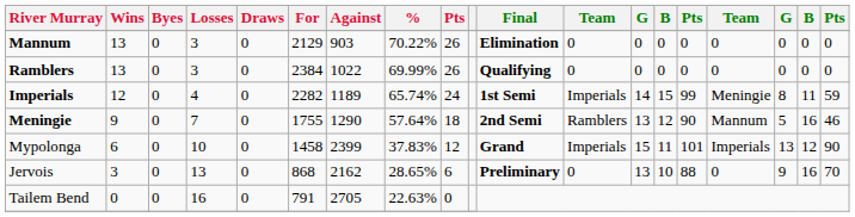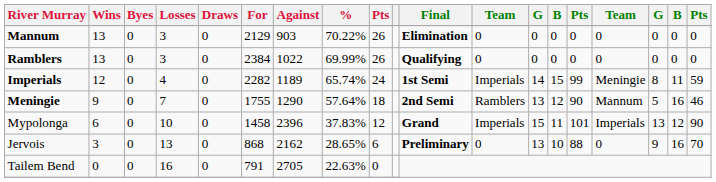 <table style="font-size: 85%; text-align: left;" class="wikitable">
 <tr>
 <th style="color:crimson">River Murray</th>
 <th style="color:crimson">Wins</th>
 <th style="color:crimson">Byes</th>
 <th style="color:crimson">Losses</th>
 <th style="color:crimson">Draws</th>
 <th style="color:crimson">For</th>
 <th style="color:crimson">Against</th>
 <th style="color:crimson">%</th>
 <th style="color:crimson">Pts</th>
 <th></th>
 <th style="color:green">Final</th>
 <th style="color:green">Team</th>
 <th style="color:green">G</th>
 <th style="color:green">B</th>
 <th style="color:green">Pts</th>
 <th style="color:green">Team</th>
 <th style="color:green">G</th>
 <th style="color:green">B</th>
 <th style="color:green">Pts</th>
 </tr>
 <tr>
 </tr>
 <tr>
 </tr>
 <tr>
 <td><strong>	Mannum	</strong></td>
 <td>13</td>
 <td>0</td>
 <td>3</td>
 <td>0</td>
 <td>2129</td>
 <td>903</td>
 <td>70.22%</td>
 <td>26</td>
 <td></td>
 <td><strong>Elimination</strong></td>
 <td>0</td>
 <td>0</td>
 <td>0</td>
 <td>0</td>
 <td>0</td>
 <td>0</td>
 <td>0</td>
 <td>0</td>
 </tr>
 <tr>
 <td><strong>	Ramblers	</strong></td>
 <td>13</td>
 <td>0</td>
 <td>3</td>
 <td>0</td>
 <td>2384</td>
 <td>1022</td>
 <td>69.99%</td>
 <td>26</td>
 <td></td>
 <td><strong>Qualifying</strong></td>
 <td>0</td>
 <td>0</td>
 <td>0</td>
 <td>0</td>
 <td>0</td>
 <td>0</td>
 <td>0</td>
 <td>0</td>
 </tr>
 <tr>
 <td><strong>	Imperials	</strong></td>
 <td>12</td>
 <td>0</td>
 <td>4</td>
 <td>0</td>
 <td>2282</td>
 <td>1189</td>
 <td>65.74%</td>
 <td>24</td>
 <td></td>
 <td><strong>1st Semi</strong></td>
 <td>Imperials</td>
 <td>14</td>
 <td>15</td>
 <td>99</td>
 <td>Meningie</td>
 <td>8</td>
 <td>11</td>
 <td>59</td>
 </tr>
 <tr>
 <td><strong>	Meningie	</strong></td>
 <td>9</td>
 <td>0</td>
 <td>7</td>
 <td>0</td>
 <td>1755</td>
 <td>1290</td>
 <td>57.64%</td>
 <td>18</td>
 <td></td>
 <td><strong>2nd Semi</strong></td>
 <td>Ramblers</td>
 <td>13</td>
 <td>12</td>
 <td>90</td>
 <td>Mannum</td>
 <td>5</td>
 <td>16</td>
 <td>46</td>
 </tr>
 <tr>
 <td>Mypolonga</td>
 <td>6</td>
 <td>0</td>
 <td>10</td>
 <td>0</td>
 <td>1458</td>
-<td>2399</td>
+<td>2396</td>
 <td>37.83%</td>
 <td>12</td>
 <td></td>
 <td><strong>Grand</strong></td>
 <td>Imperials</td>
 <td>15</td>
 <td>11</td>
 <td>101</td>
 <td>Imperials</td>
 <td>13</td>
 <td>12</td>
 <td>90</td>
 </tr>
 <tr>
 <td>Jervois</td>
 <td>3</td>
 <td>0</td>
 <td>13</td>
 <td>0</td>
 <td>868</td>
 <td>2162</td>
 <td>28.65%</td>
 <td>6</td>
 <td></td>
 <td><strong>Preliminary</strong></td>
 <td>0</td>
 <td>13</td>
 <td>10</td>
 <td>88</td>
 <td>0</td>
 <td>9</td>
 <td>16</td>
 <td>70</td>
 </tr>
 <tr>
 <td>Tailem Bend</td>
 <td>0</td>
 <td>0</td>
 <td>16</td>
 <td>0</td>
 <td>791</td>
 <td>2705</td>
 <td>22.63%</td>
 <td>0</td>
 <td></td>
 </tr>
 <tr>
 </tr>
 </table>
